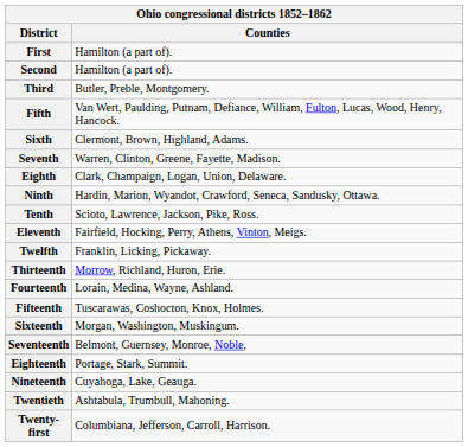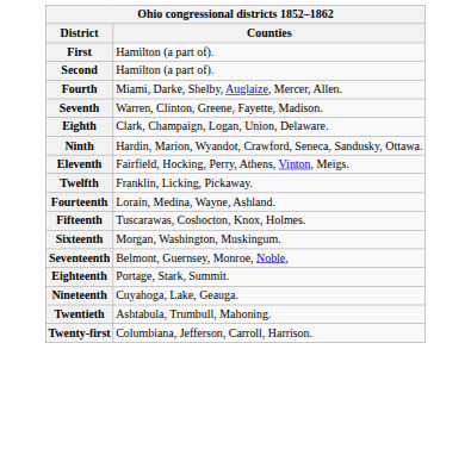 <table class="wikitable" style="margin: 1em auto 1em auto">
 <tr>
 <th colspan=2>Ohio congressional districts 1852–1862</th>
 </tr>
 <tr>
 <th>District</th>
 <th>Counties</th>
 </tr>
 <tr>
 <th>First</th>
 <td>Hamilton (a part of).</td>
 </tr>
 <tr>
 <th>Second</th>
 <td>Hamilton (a part of).</td>
 </tr>
 <tr>
-<th>Third</th>
-<td>Butler, Preble, Montgomery.</td>
-</tr>
-<tr>
-<th>Fifth</th>
-<td>Van Wert, Paulding, Putnam, Defiance, William, <a href='#'>Fulton</a>, Lucas, Wood, Henry, Hancock.</td>
-</tr>
-<tr>
-<th>Sixth</th>
-<td>Clermont, Brown, Highland, Adams.</td>
+<th>Fourth</th>
+<td>Miami, Darke, Shelby, <a href='#'>Auglaize</a>, Mercer, Allen.</td>
 </tr>
 <tr>
 <th>Seventh</th>
 <td>Warren, Clinton, Greene, Fayette, Madison.</td>
 </tr>
 <tr>
 <th>Eighth</th>
 <td>Clark, Champaign, Logan, Union, Delaware.</td>
 </tr>
 <tr>
 <th>Ninth</th>
 <td>Hardin, Marion, Wyandot, Crawford, Seneca, Sandusky, Ottawa.</td>
 </tr>
 <tr>
-<th>Tenth</th>
-<td>Scioto, Lawrence, Jackson, Pike, Ross.</td>
-</tr>
-<tr>
 <th>Eleventh</th>
 <td>Fairfield, Hocking, Perry, Athens, <a href='#'>Vinton</a>, Meigs.</td>
 </tr>
 <tr>
 <th>Twelfth</th>
 <td>Franklin, Licking, Pickaway.</td>
-</tr>
-<tr>
-<th>Thirteenth</th>
-<td><a href='#'>Morrow</a>, Richland, Huron, Erie.</td>
 </tr>
 <tr>
 <th>Fourteenth</th>
 <td>Lorain, Medina, Wayne, Ashland.</td>
 </tr>
 <tr>
 <th>Fifteenth</th>
 <td>Tuscarawas, Coshocton, Knox, Holmes.</td>
 </tr>
 <tr>
 <th>Sixteenth</th>
 <td>Morgan, Washington, Muskingum.</td>
 </tr>
 <tr>
 <th>Seventeenth</th>
 <td>Belmont, Guernsey, Monroe, <a href='#'>Noble</a>,</td>
 </tr>
 <tr>
 <th>Eighteenth</th>
 <td>Portage, Stark, Summit.</td>
 </tr>
 <tr>
 <th>Nineteenth</th>
 <td>Cuyahoga, Lake, Geauga.</td>
 </tr>
 <tr>
 <th>Twentieth</th>
 <td>Ashtabula, Trumbull, Mahoning.</td>
 </tr>
 <tr>
 <th>Twenty-first</th>
 <td>Columbiana, Jefferson, Carroll, Harrison.</td>
 </tr>
 </table>
